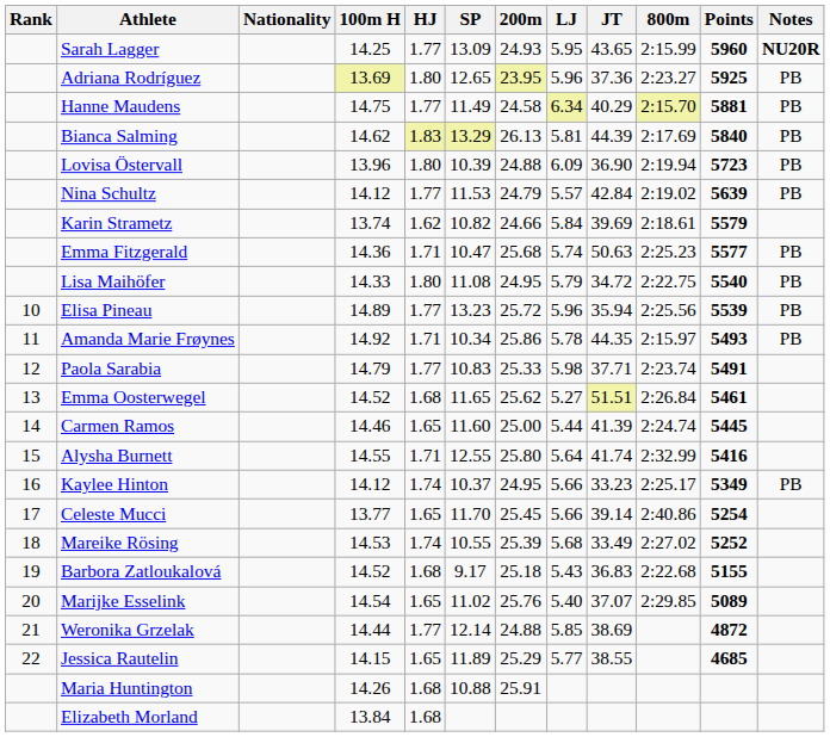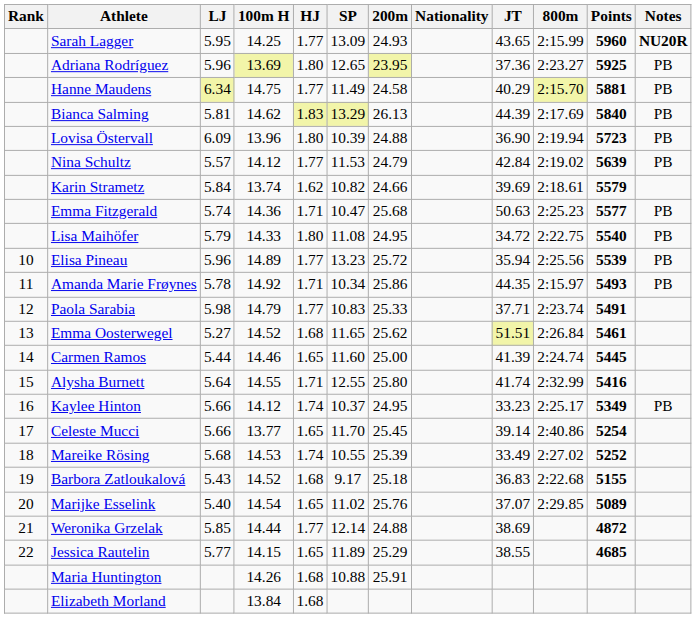 <table class="wikitable sortable" style=" text-align:center">
 <tr>
 <th>Rank</th>
 <th>Athlete</th>
-<th>Nationality</th>
+<th>LJ</th>
 <th>100m H</th>
 <th>HJ</th>
 <th>SP</th>
 <th>200m</th>
-<th>LJ</th>
+<th>Nationality</th>
 <th>JT</th>
 <th>800m</th>
 <th>Points</th>
 <th>Notes</th>
 </tr>
 <tr>
 <td></td>
 <td align=left><a href='#'>Sarah Lagger</a></td>
-<td align=left></td>
+<td>5.95</td>
 <td>14.25</td>
 <td>1.77</td>
 <td>13.09</td>
 <td>24.93</td>
-<td>5.95</td>
+<td align=left></td>
 <td>43.65</td>
 <td>2:15.99</td>
 <td><strong>5960</strong></td>
 <td><strong>NU20R</strong></td>
 </tr>
 <tr>
 <td></td>
 <td align=left><a href='#'>Adriana Rodríguez</a></td>
-<td align=left></td>
+<td>5.96</td>
 <td bgcolor=#F2F5A9>13.69</td>
 <td>1.80</td>
 <td>12.65</td>
 <td bgcolor=#F2F5A9>23.95</td>
-<td>5.96</td>
+<td align=left></td>
 <td>37.36</td>
 <td>2:23.27</td>
 <td><strong>5925</strong></td>
 <td>PB</td>
 </tr>
 <tr>
 <td></td>
 <td align=left><a href='#'>Hanne Maudens</a></td>
-<td align=left></td>
+<td bgcolor=#F2F5A9>6.34</td>
 <td>14.75</td>
 <td>1.77</td>
 <td>11.49</td>
 <td>24.58</td>
-<td bgcolor=#F2F5A9>6.34</td>
+<td align=left></td>
 <td>40.29</td>
 <td bgcolor=#F2F5A9>2:15.70</td>
 <td><strong>5881</strong></td>
 <td>PB</td>
 </tr>
 <tr>
 <td></td>
 <td align=left><a href='#'>Bianca Salming</a></td>
-<td align=left></td>
+<td>5.81</td>
 <td>14.62</td>
 <td bgcolor=#F2F5A9>1.83</td>
 <td bgcolor=#F2F5A9>13.29</td>
 <td>26.13</td>
-<td>5.81</td>
+<td align=left></td>
 <td>44.39</td>
 <td>2:17.69</td>
 <td><strong>5840</strong></td>
 <td>PB</td>
 </tr>
 <tr>
 <td></td>
 <td align=left><a href='#'>Lovisa Östervall</a></td>
-<td align=left></td>
+<td>6.09</td>
 <td>13.96</td>
 <td>1.80</td>
 <td>10.39</td>
 <td>24.88</td>
-<td>6.09</td>
+<td align=left></td>
 <td>36.90</td>
 <td>2:19.94</td>
 <td><strong>5723</strong></td>
 <td>PB</td>
 </tr>
 <tr>
 <td></td>
 <td align=left><a href='#'>Nina Schultz</a></td>
-<td align=left></td>
+<td>5.57</td>
 <td>14.12</td>
 <td>1.77</td>
 <td>11.53</td>
 <td>24.79</td>
-<td>5.57</td>
+<td align=left></td>
 <td>42.84</td>
 <td>2:19.02</td>
 <td><strong>5639</strong></td>
 <td>PB</td>
 </tr>
 <tr>
 <td></td>
 <td align=left><a href='#'>Karin Strametz</a></td>
-<td align=left></td>
+<td>5.84</td>
 <td>13.74</td>
 <td>1.62</td>
 <td>10.82</td>
 <td>24.66</td>
-<td>5.84</td>
+<td align=left></td>
 <td>39.69</td>
 <td>2:18.61</td>
 <td><strong>5579</strong></td>
 <td></td>
 </tr>
 <tr>
 <td></td>
 <td align=left><a href='#'>Emma Fitzgerald</a></td>
-<td align=left></td>
+<td>5.74</td>
 <td>14.36</td>
 <td>1.71</td>
 <td>10.47</td>
 <td>25.68</td>
-<td>5.74</td>
+<td align=left></td>
 <td>50.63</td>
 <td>2:25.23</td>
 <td><strong>5577</strong></td>
 <td>PB</td>
 </tr>
 <tr>
 <td></td>
 <td align=left><a href='#'>Lisa Maihöfer</a></td>
-<td align=left></td>
+<td>5.79</td>
 <td>14.33</td>
 <td>1.80</td>
 <td>11.08</td>
 <td>24.95</td>
-<td>5.79</td>
+<td align=left></td>
 <td>34.72</td>
 <td>2:22.75</td>
 <td><strong>5540</strong></td>
 <td>PB</td>
 </tr>
 <tr>
 <td>10</td>
 <td align=left><a href='#'>Elisa Pineau</a></td>
-<td align=left></td>
+<td>5.96</td>
 <td>14.89</td>
 <td>1.77</td>
 <td>13.23</td>
 <td>25.72</td>
-<td>5.96</td>
+<td align=left></td>
 <td>35.94</td>
 <td>2:25.56</td>
 <td><strong>5539</strong></td>
 <td>PB</td>
 </tr>
 <tr>
 <td>11</td>
 <td align=left><a href='#'>Amanda Marie Frøynes</a></td>
-<td align=left></td>
+<td>5.78</td>
 <td>14.92</td>
 <td>1.71</td>
 <td>10.34</td>
 <td>25.86</td>
-<td>5.78</td>
+<td align=left></td>
 <td>44.35</td>
 <td>2:15.97</td>
 <td><strong>5493</strong></td>
 <td>PB</td>
 </tr>
 <tr>
 <td>12</td>
 <td align=left><a href='#'>Paola Sarabia</a></td>
-<td align=left></td>
+<td>5.98</td>
 <td>14.79</td>
 <td>1.77</td>
 <td>10.83</td>
 <td>25.33</td>
-<td>5.98</td>
+<td align=left></td>
 <td>37.71</td>
 <td>2:23.74</td>
 <td><strong>5491</strong></td>
 <td></td>
 </tr>
 <tr>
 <td>13</td>
 <td align=left><a href='#'>Emma Oosterwegel</a></td>
-<td align=left></td>
+<td>5.27</td>
 <td>14.52</td>
 <td>1.68</td>
 <td>11.65</td>
 <td>25.62</td>
-<td>5.27</td>
+<td align=left></td>
 <td bgcolor=#F2F5A9>51.51</td>
 <td>2:26.84</td>
 <td><strong>5461</strong></td>
 <td></td>
 </tr>
 <tr>
 <td>14</td>
 <td align=left><a href='#'>Carmen Ramos</a></td>
-<td align=left></td>
+<td>5.44</td>
 <td>14.46</td>
 <td>1.65</td>
 <td>11.60</td>
 <td>25.00</td>
-<td>5.44</td>
+<td align=left></td>
 <td>41.39</td>
 <td>2:24.74</td>
 <td><strong>5445</strong></td>
 <td></td>
 </tr>
 <tr>
 <td>15</td>
 <td align=left><a href='#'>Alysha Burnett</a></td>
-<td align=left></td>
+<td>5.64</td>
 <td>14.55</td>
 <td>1.71</td>
 <td>12.55</td>
 <td>25.80</td>
-<td>5.64</td>
+<td align=left></td>
 <td>41.74</td>
 <td>2:32.99</td>
 <td><strong>5416</strong></td>
 <td></td>
 </tr>
 <tr>
 <td>16</td>
 <td align=left><a href='#'>Kaylee Hinton</a></td>
-<td align=left></td>
+<td>5.66</td>
 <td>14.12</td>
 <td>1.74</td>
 <td>10.37</td>
 <td>24.95</td>
-<td>5.66</td>
+<td align=left></td>
 <td>33.23</td>
 <td>2:25.17</td>
 <td><strong>5349</strong></td>
 <td>PB</td>
 </tr>
 <tr>
 <td>17</td>
 <td align=left><a href='#'>Celeste Mucci</a></td>
-<td align=left></td>
+<td>5.66</td>
 <td>13.77</td>
 <td>1.65</td>
 <td>11.70</td>
 <td>25.45</td>
-<td>5.66</td>
+<td align=left></td>
 <td>39.14</td>
 <td>2:40.86</td>
 <td><strong>5254</strong></td>
 <td></td>
 </tr>
 <tr>
 <td>18</td>
 <td align=left><a href='#'>Mareike Rösing</a></td>
-<td align=left></td>
+<td>5.68</td>
 <td>14.53</td>
 <td>1.74</td>
 <td>10.55</td>
 <td>25.39</td>
-<td>5.68</td>
+<td align=left></td>
 <td>33.49</td>
 <td>2:27.02</td>
 <td><strong>5252</strong></td>
 <td></td>
 </tr>
 <tr>
 <td>19</td>
 <td align=left><a href='#'>Barbora Zatloukalová</a></td>
-<td align=left></td>
+<td>5.43</td>
 <td>14.52</td>
 <td>1.68</td>
 <td>9.17</td>
 <td>25.18</td>
-<td>5.43</td>
+<td align=left></td>
 <td>36.83</td>
 <td>2:22.68</td>
 <td><strong>5155</strong></td>
 <td></td>
 </tr>
 <tr>
 <td>20</td>
 <td align=left><a href='#'>Marijke Esselink</a></td>
-<td align=left></td>
+<td>5.40</td>
 <td>14.54</td>
 <td>1.65</td>
 <td>11.02</td>
 <td>25.76</td>
-<td>5.40</td>
+<td align=left></td>
 <td>37.07</td>
 <td>2:29.85</td>
 <td><strong>5089</strong></td>
 <td></td>
 </tr>
 <tr>
 <td>21</td>
 <td align=left><a href='#'>Weronika Grzelak</a></td>
-<td align=left></td>
+<td>5.85</td>
 <td>14.44</td>
 <td>1.77</td>
 <td>12.14</td>
 <td>24.88</td>
-<td>5.85</td>
+<td align=left></td>
 <td>38.69</td>
 <td></td>
 <td><strong>4872</strong></td>
 <td></td>
 </tr>
 <tr>
 <td>22</td>
 <td align=left><a href='#'>Jessica Rautelin</a></td>
-<td align=left></td>
+<td>5.77</td>
 <td>14.15</td>
 <td>1.65</td>
 <td>11.89</td>
 <td>25.29</td>
-<td>5.77</td>
+<td align=left></td>
 <td>38.55</td>
 <td></td>
 <td><strong>4685</strong></td>
 <td></td>
 </tr>
 <tr>
 <td></td>
 <td align=left><a href='#'>Maria Huntington</a></td>
-<td align=left></td>
+<td></td>
 <td>14.26</td>
 <td>1.68</td>
 <td>10.88</td>
 <td>25.91</td>
-<td></td>
+<td align=left></td>
 <td></td>
 <td></td>
 <td><strong></strong></td>
 <td></td>
 </tr>
 <tr>
 <td></td>
 <td align=left><a href='#'>Elizabeth Morland</a></td>
-<td align=left></td>
+<td></td>
 <td>13.84</td>
 <td>1.68</td>
 <td></td>
 <td></td>
-<td></td>
+<td align=left></td>
 <td></td>
 <td></td>
 <td><strong></strong></td>
 <td></td>
 </tr>
 </table>
